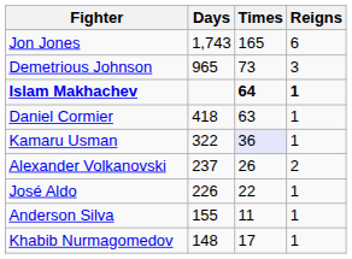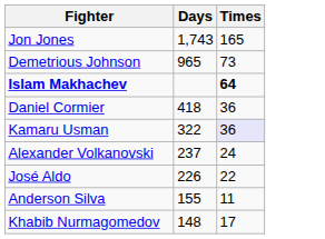 <table class="wikitable sortable">
 <tr>
 <th width="180">Fighter</th>
 <th>Days</th>
 <th>Times</th>
-<th>Reigns</th>
 </tr>
 <tr>
 <td> <a href='#'>Jon Jones</a></td>
 <td>1,743</td>
 <td>165</td>
-<td>6</td>
 </tr>
 <tr>
 <td> <a href='#'>Demetrious Johnson</a></td>
 <td>965</td>
 <td>73</td>
-<td>3</td>
 </tr>
 <tr>
 <td align="left"><strong> <a href='#'>Islam Makhachev</a></strong></td>
 <td><strong></strong></td>
 <td><strong>64</strong></td>
-<td><strong>1</strong></td>
 </tr>
 <tr>
 <td> <a href='#'>Daniel Cormier</a></td>
 <td>418</td>
-<td>63</td>
-<td>1</td>
+<td>36</td>
 </tr>
 <tr>
 <td> <a href='#'>Kamaru Usman</a></td>
 <td>322</td>
 <td style="background: lavender;">36</td>
-<td>1</td>
 </tr>
 <tr>
 <td> <a href='#'>Alexander Volkanovski</a></td>
 <td>237</td>
-<td>26</td>
-<td>2</td>
+<td>24</td>
 </tr>
 <tr>
 <td align="left"> <a href='#'>José Aldo</a></td>
 <td>226</td>
 <td>22</td>
-<td>1</td>
 </tr>
 <tr>
 <td> <a href='#'>Anderson Silva</a></td>
 <td>155</td>
 <td>11</td>
-<td>1</td>
 </tr>
 <tr>
 <td align="left"> <a href='#'>Khabib Nurmagomedov</a></td>
 <td>148</td>
 <td>17</td>
-<td>1</td>
 </tr>
 </table>
